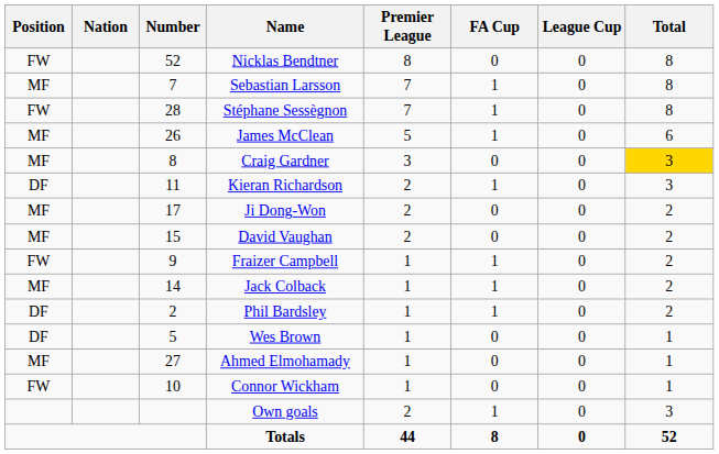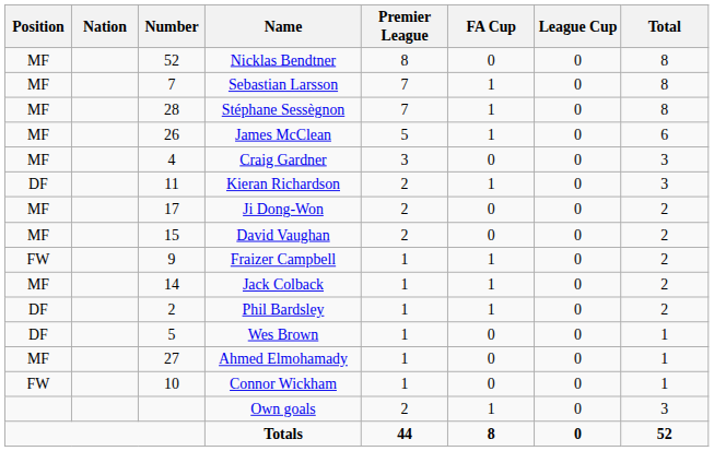 <table class="wikitable" style="font-size: 95%; text-align: center;">
 <tr>
 <th width=60>Position</th>
 <th width=60>Nation</th>
 <th width=60>Number</th>
 <th width=150>Name</th>
 <th width=80>Premier League</th>
 <th width=80>FA Cup</th>
 <th width=80>League Cup</th>
 <th width=80>Total</th>
 </tr>
 <tr>
-<td>FW</td>
+<td>MF</td>
 <td></td>
 <td>52</td>
 <td><a href='#'>Nicklas Bendtner</a></td>
 <td>8</td>
 <td>0</td>
 <td>0</td>
 <td>8</td>
 </tr>
 <tr>
 <td>MF</td>
 <td></td>
 <td>7</td>
 <td><a href='#'>Sebastian Larsson</a></td>
 <td>7</td>
 <td>1</td>
 <td>0</td>
 <td>8</td>
 </tr>
 <tr>
-<td>FW</td>
+<td>MF</td>
 <td></td>
 <td>28</td>
 <td><a href='#'>Stéphane Sessègnon</a></td>
 <td>7</td>
 <td>1</td>
 <td>0</td>
 <td>8</td>
 </tr>
 <tr>
 <td>MF</td>
 <td></td>
 <td>26</td>
 <td><a href='#'>James McClean</a></td>
 <td>5</td>
 <td>1</td>
 <td>0</td>
 <td>6</td>
 </tr>
 <tr>
 <td>MF</td>
 <td></td>
-<td>8</td>
+<td>4</td>
 <td><a href='#'>Craig Gardner</a></td>
 <td>3</td>
 <td>0</td>
 <td>0</td>
-<td style="background: gold;">3</td>
+<td>3</td>
 </tr>
 <tr>
 <td>DF</td>
 <td></td>
 <td>11</td>
 <td><a href='#'>Kieran Richardson</a></td>
 <td>2</td>
 <td>1</td>
 <td>0</td>
 <td>3</td>
 </tr>
 <tr>
 <td>MF</td>
 <td></td>
 <td>17</td>
 <td><a href='#'>Ji Dong-Won</a></td>
 <td>2</td>
 <td>0</td>
 <td>0</td>
 <td>2</td>
 </tr>
 <tr>
 <td>MF</td>
 <td></td>
 <td>15</td>
 <td><a href='#'>David Vaughan</a></td>
 <td>2</td>
 <td>0</td>
 <td>0</td>
 <td>2</td>
 </tr>
 <tr>
 <td>FW</td>
 <td></td>
 <td>9</td>
 <td><a href='#'>Fraizer Campbell</a></td>
 <td>1</td>
 <td>1</td>
 <td>0</td>
 <td>2</td>
 </tr>
 <tr>
 <td>MF</td>
 <td></td>
 <td>14</td>
 <td><a href='#'>Jack Colback</a></td>
 <td>1</td>
 <td>1</td>
 <td>0</td>
 <td>2</td>
 </tr>
 <tr>
 <td>DF</td>
 <td></td>
 <td>2</td>
 <td><a href='#'>Phil Bardsley</a></td>
 <td>1</td>
 <td>1</td>
 <td>0</td>
 <td>2</td>
 </tr>
 <tr>
 <td>DF</td>
 <td></td>
 <td>5</td>
 <td><a href='#'>Wes Brown</a></td>
 <td>1</td>
 <td>0</td>
 <td>0</td>
 <td>1</td>
 </tr>
 <tr>
 <td>MF</td>
 <td></td>
 <td>27</td>
 <td><a href='#'>Ahmed Elmohamady</a></td>
 <td>1</td>
 <td>0</td>
 <td>0</td>
 <td>1</td>
 </tr>
 <tr>
 <td>FW</td>
 <td></td>
 <td>10</td>
 <td><a href='#'>Connor Wickham</a></td>
 <td>1</td>
 <td>0</td>
 <td>0</td>
 <td>1</td>
 </tr>
 <tr>
 <td></td>
 <td></td>
 <td></td>
 <td><a href='#'>Own goals</a></td>
 <td>2</td>
 <td>1</td>
 <td>0</td>
 <td>3</td>
 </tr>
 <tr>
 <td colspan="3"></td>
 <td><strong>Totals</strong></td>
 <td><strong>44</strong></td>
 <td><strong>8</strong></td>
 <td><strong>0</strong></td>
 <td><strong>52</strong></td>
 </tr>
 </table>
